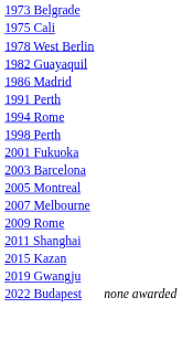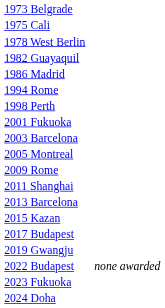 <table>
 <tr>
 <td><a href='#'>1973 Belgrade</a></td>
 <td></td>
 <td></td>
 <td></td>
 </tr>
 <tr>
 <td><a href='#'>1975 Cali</a></td>
 <td></td>
 <td></td>
 <td></td>
 </tr>
 <tr>
 <td><a href='#'>1978 West Berlin</a></td>
 <td></td>
 <td></td>
 <td></td>
 </tr>
 <tr>
 <td><a href='#'>1982 Guayaquil</a></td>
 <td></td>
 <td></td>
 <td></td>
 </tr>
 <tr>
 <td><a href='#'>1986 Madrid</a></td>
-<td></td>
-<td></td>
-<td></td>
-</tr>
-<tr>
-<td><a href='#'>1991 Perth</a></td>
 <td></td>
 <td></td>
 <td></td>
 </tr>
 <tr>
 <td><a href='#'>1994 Rome</a></td>
 <td></td>
 <td></td>
 <td></td>
 </tr>
 <tr>
 <td><a href='#'>1998 Perth</a></td>
 <td></td>
 <td></td>
 <td></td>
 </tr>
 <tr>
 <td><a href='#'>2001 Fukuoka</a></td>
 <td></td>
 <td></td>
 <td></td>
 </tr>
 <tr>
 <td><a href='#'>2003 Barcelona</a></td>
 <td></td>
 <td></td>
 <td></td>
 </tr>
 <tr>
 <td><a href='#'>2005 Montreal</a></td>
 <td></td>
 <td></td>
 <td></td>
 </tr>
 <tr>
-<td><a href='#'>2007 Melbourne</a></td>
-<td></td>
-<td></td>
-<td></td>
-</tr>
-<tr>
 <td rowspan=2><a href='#'>2009 Rome</a></td>
 <td rowspan=2></td>
 <td rowspan=2></td>
 <td></td>
 </tr>
 <tr>
 <td></td>
 </tr>
 <tr>
 <td><a href='#'>2011 Shanghai</a></td>
 <td></td>
 <td></td>
 <td></td>
 </tr>
 <tr>
+<td><a href='#'>2013 Barcelona</a></td>
+<td></td>
+<td></td>
+<td></td>
+</tr>
+<tr>
 <td><a href='#'>2015 Kazan</a></td>
+<td></td>
+<td></td>
+<td></td>
+</tr>
+<tr>
+<td><a href='#'>2017 Budapest</a></td>
 <td></td>
 <td></td>
 <td></td>
 </tr>
 <tr>
 <td><a href='#'>2019 Gwangju</a></td>
 <td></td>
 <td></td>
 <td></td>
 </tr>
 <tr>
 <td rowspan=2><a href='#'>2022 Budapest</a></td>
 <td rowspan=2></td>
 <td></td>
 <td rowspan=2><em>none awarded</em></td>
 </tr>
 <tr>
 <td></td>
 </tr>
+<tr>
+<td><a href='#'>2023 Fukuoka</a></td>
+<td></td>
+<td></td>
+<td></td>
+</tr>
+<tr>
+<td><a href='#'>2024 Doha</a></td>
+<td></td>
+<td></td>
+<td></td>
+</tr>
 </table>
